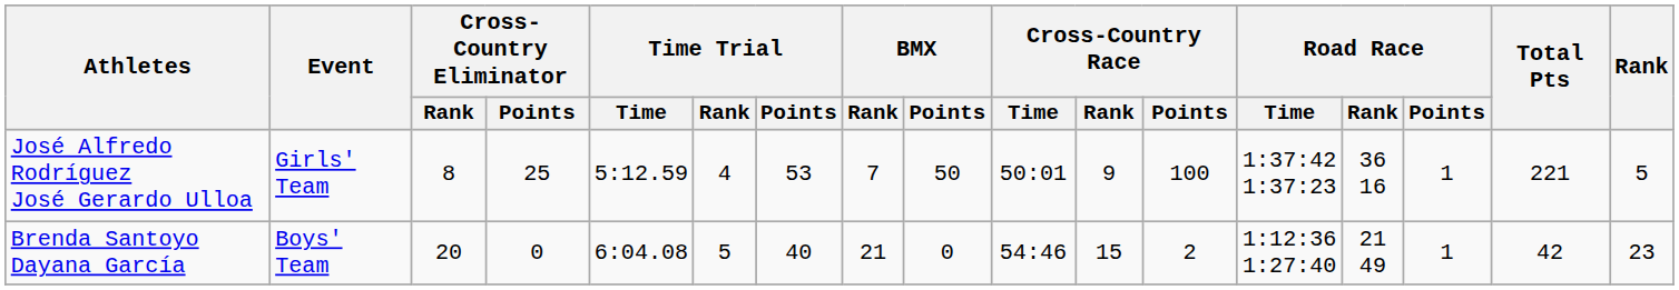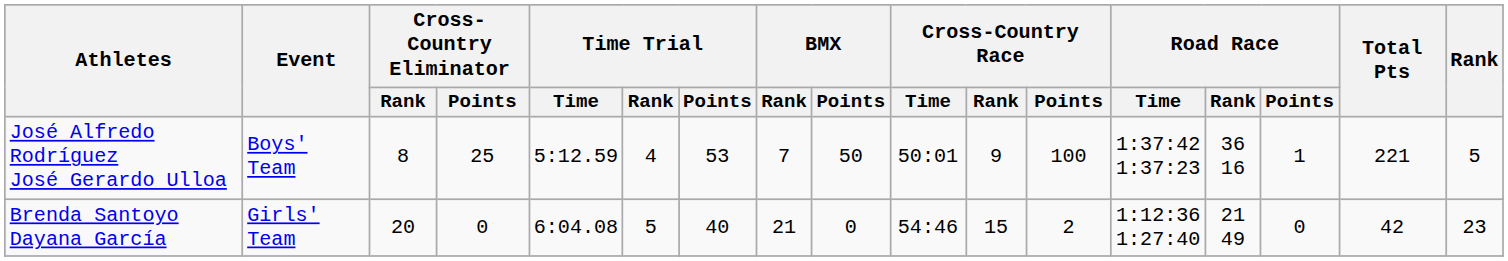 <table class="wikitable" style="font-size:90%;">
 <tr>
 <th rowspan=2>Athletes</th>
 <th rowspan=2>Event</th>
 <th colspan=2>Cross-Country<br>Eliminator</th>
 <th colspan=3>Time Trial</th>
 <th colspan=2>BMX</th>
 <th colspan=3>Cross-Country Race</th>
 <th colspan=3>Road Race</th>
 <th rowspan=2>Total Pts</th>
 <th rowspan=2>Rank</th>
 </tr>
 <tr style="font-size:95%">
 <th>Rank</th>
 <th>Points</th>
 <th>Time</th>
 <th>Rank</th>
 <th>Points</th>
 <th>Rank</th>
 <th>Points</th>
 <th>Time</th>
 <th>Rank</th>
 <th>Points</th>
 <th>Time</th>
 <th>Rank</th>
 <th>Points</th>
 </tr>
 <tr align=center>
 <td align=left><a href='#'>José Alfredo Rodríguez</a><br><a href='#'>José Gerardo Ulloa</a></td>
-<td align=left><a href='#'>Girls' Team</a></td>
+<td align=left><a href='#'>Boys' Team</a></td>
 <td>8</td>
 <td>25</td>
 <td>5:12.59</td>
 <td>4</td>
 <td>53</td>
 <td>7</td>
 <td>50</td>
 <td>50:01</td>
 <td>9</td>
 <td>100</td>
 <td>1:37:42<br>1:37:23</td>
 <td>36<br>16</td>
 <td>1</td>
 <td>221</td>
 <td>5</td>
 </tr>
 <tr align=center>
 <td align=left><a href='#'>Brenda Santoyo</a><br><a href='#'>Dayana García</a></td>
-<td align=left><a href='#'>Boys' Team</a></td>
+<td align=left><a href='#'>Girls' Team</a></td>
 <td>20</td>
 <td>0</td>
 <td>6:04.08</td>
 <td>5</td>
 <td>40</td>
 <td>21</td>
 <td>0</td>
 <td>54:46</td>
 <td>15</td>
 <td>2</td>
 <td>1:12:36<br>1:27:40</td>
 <td>21<br>49</td>
-<td>1</td>
+<td>0</td>
 <td>42</td>
 <td>23</td>
 </tr>
 </table>
